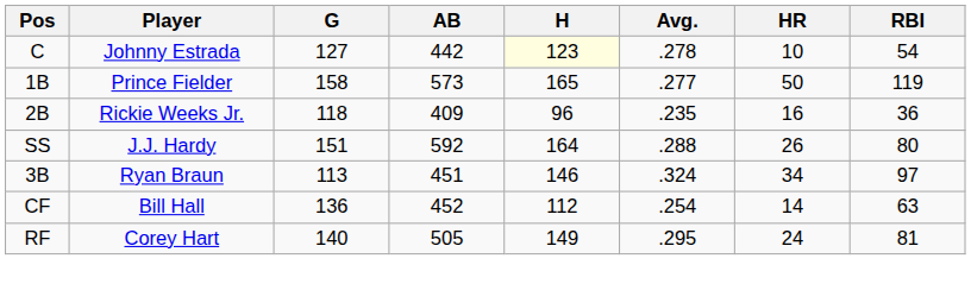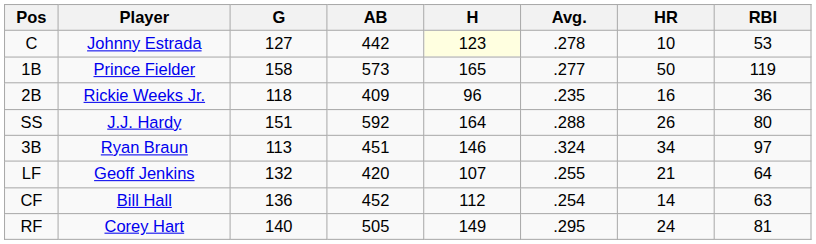 <table class="wikitable sortable">
 <tr>
 <th bgcolor="#DDDDFF" width="5%">Pos</th>
 <th bgcolor="#DDDDFF" width="16%">Player</th>
 <th bgcolor="#DDDDFF" width="9%">G</th>
 <th bgcolor="#DDDDFF" width="9%">AB</th>
 <th bgcolor="#DDDDFF" width="9%">H</th>
 <th bgcolor="#DDDDFF" width="9%">Avg.</th>
 <th bgcolor="#DDDDFF" width="9%">HR</th>
 <th bgcolor="#DDDDFF" width="9%">RBI</th>
 </tr>
 <tr align="center">
 <td>C</td>
 <td><a href='#'>Johnny Estrada</a></td>
 <td>127</td>
 <td>442</td>
 <td style="background: lightyellow;">123</td>
 <td>.278</td>
 <td>10</td>
-<td>54</td>
+<td>53</td>
 </tr>
 <tr align=center>
 <td>1B</td>
 <td><a href='#'>Prince Fielder</a></td>
 <td>158</td>
 <td>573</td>
 <td>165</td>
 <td>.277</td>
 <td>50</td>
 <td>119</td>
 </tr>
 <tr align=center>
 <td>2B</td>
 <td><a href='#'>Rickie Weeks Jr.</a></td>
 <td>118</td>
 <td>409</td>
 <td>96</td>
 <td>.235</td>
 <td>16</td>
 <td>36</td>
 </tr>
 <tr align=center>
 <td>SS</td>
 <td><a href='#'>J.J. Hardy</a></td>
 <td>151</td>
 <td>592</td>
 <td>164</td>
 <td>.288</td>
 <td>26</td>
 <td>80</td>
 </tr>
 <tr align=center>
 <td>3B</td>
 <td><a href='#'>Ryan Braun</a></td>
 <td>113</td>
 <td>451</td>
 <td>146</td>
 <td>.324</td>
 <td>34</td>
 <td>97</td>
 </tr>
 <tr align=center>
+<td>LF</td>
+<td><a href='#'>Geoff Jenkins</a></td>
+<td>132</td>
+<td>420</td>
+<td>107</td>
+<td>.255</td>
+<td>21</td>
+<td>64</td>
+</tr>
+<tr align=center>
 <td>CF</td>
 <td><a href='#'>Bill Hall</a></td>
 <td>136</td>
 <td>452</td>
 <td>112</td>
 <td>.254</td>
 <td>14</td>
 <td>63</td>
 </tr>
 <tr align=center>
 <td>RF</td>
 <td><a href='#'>Corey Hart</a></td>
 <td>140</td>
 <td>505</td>
 <td>149</td>
 <td>.295</td>
 <td>24</td>
 <td>81</td>
 </tr>
 </table>
